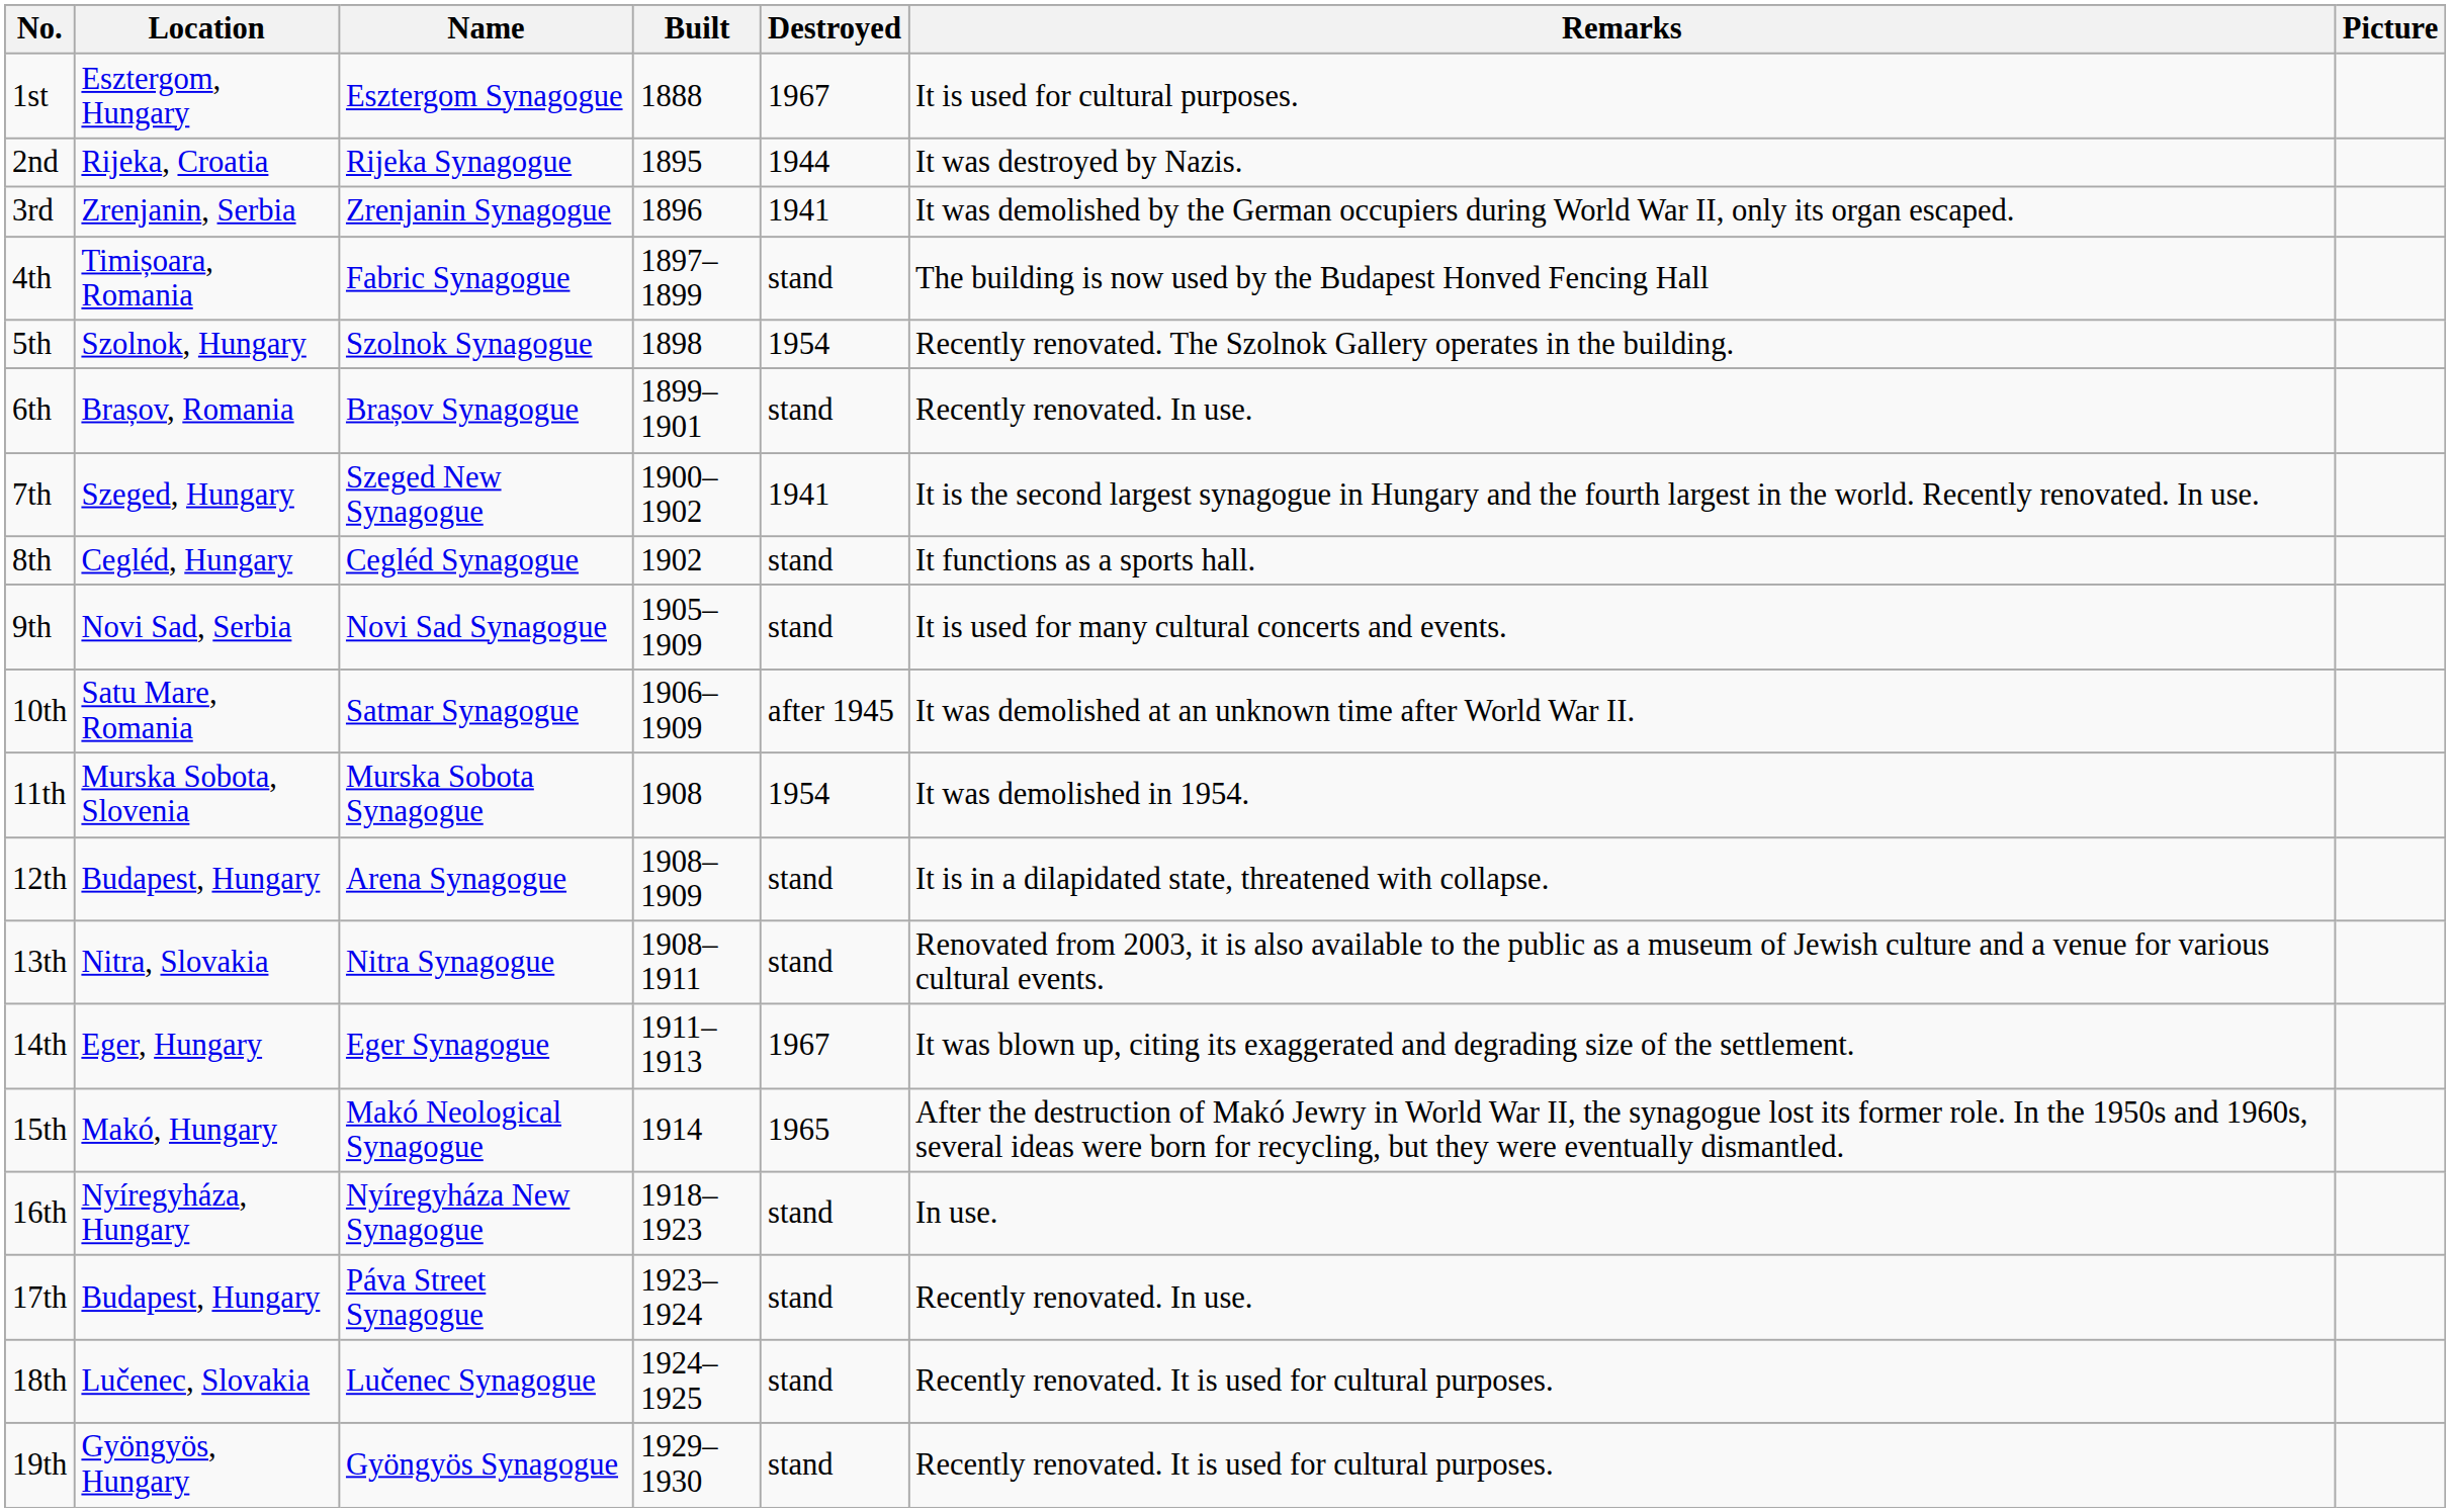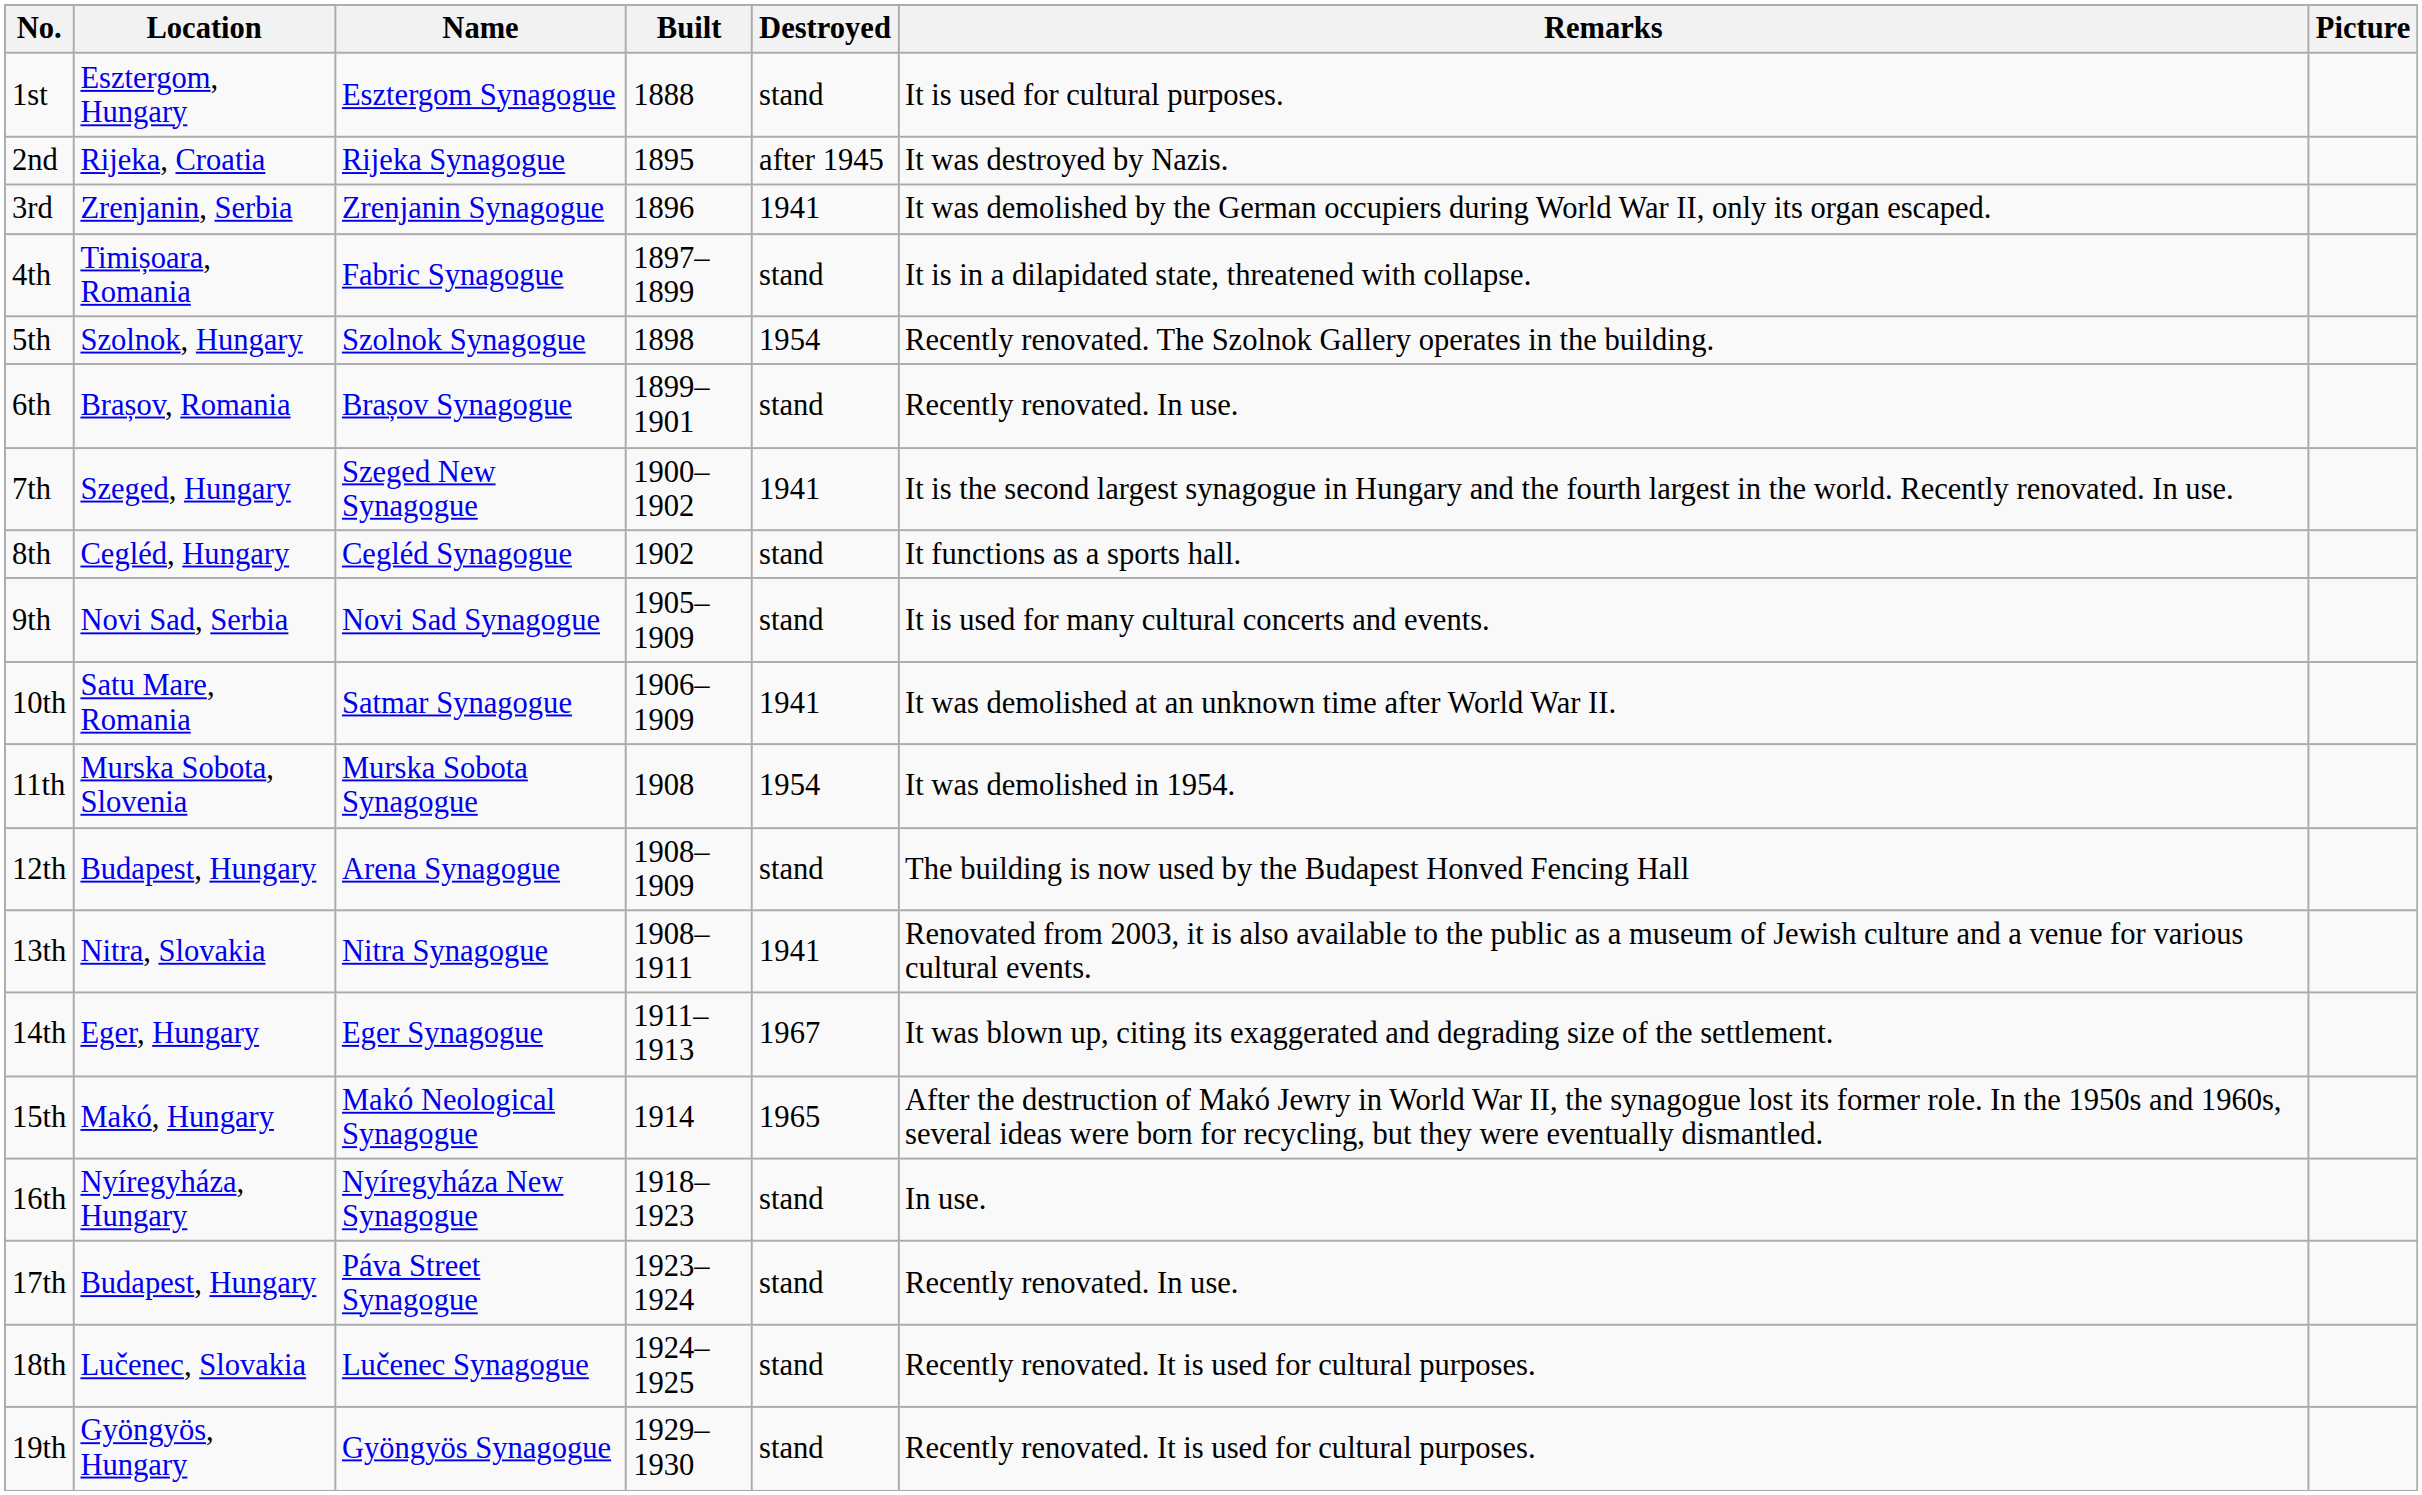 <table class="wikitable sortable" width="100%">
 <tr>
 <th>No.</th>
 <th>Location</th>
 <th>Name</th>
 <th>Built</th>
 <th>Destroyed</th>
 <th>Remarks</th>
 <th>Picture</th>
 </tr>
 <tr>
 <td>1st</td>
 <td><a href='#'>Esztergom</a>, <a href='#'>Hungary</a></td>
 <td><a href='#'>Esztergom Synagogue</a></td>
 <td>1888</td>
-<td>1967</td>
+<td>stand</td>
 <td>It is used for cultural purposes.</td>
 <td></td>
 </tr>
 <tr>
 <td>2nd</td>
 <td><a href='#'>Rijeka</a>, <a href='#'>Croatia</a></td>
 <td><a href='#'>Rijeka Synagogue</a></td>
 <td>1895</td>
-<td>1944</td>
+<td>after 1945</td>
 <td>It was destroyed by Nazis.</td>
 <td></td>
 </tr>
 <tr>
 <td>3rd</td>
 <td><a href='#'>Zrenjanin</a>, <a href='#'>Serbia</a></td>
 <td><a href='#'>Zrenjanin Synagogue</a></td>
 <td>1896</td>
 <td>1941</td>
 <td>It was demolished by the German occupiers during World War II, only its organ escaped.</td>
 <td></td>
 </tr>
 <tr>
 <td>4th</td>
 <td><a href='#'>Timișoara</a>, <a href='#'>Romania</a></td>
 <td><a href='#'>Fabric Synagogue</a></td>
 <td>1897–1899</td>
 <td>stand</td>
-<td>The building is now used by the Budapest Honved Fencing Hall</td>
+<td>It is in a dilapidated state, threatened with collapse.</td>
 <td></td>
 </tr>
 <tr>
 <td>5th</td>
 <td><a href='#'>Szolnok</a>, <a href='#'>Hungary</a></td>
 <td><a href='#'>Szolnok Synagogue</a></td>
 <td>1898</td>
 <td>1954</td>
 <td>Recently renovated. The Szolnok Gallery operates in the building.</td>
 <td></td>
 </tr>
 <tr>
 <td>6th</td>
 <td><a href='#'>Brașov</a>, <a href='#'>Romania</a></td>
 <td><a href='#'>Brașov Synagogue</a></td>
 <td>1899–1901</td>
 <td>stand</td>
 <td>Recently renovated. In use.</td>
 <td></td>
 </tr>
 <tr>
 <td>7th</td>
 <td><a href='#'>Szeged</a>, <a href='#'>Hungary</a></td>
 <td><a href='#'>Szeged New Synagogue</a></td>
 <td>1900–1902</td>
 <td>1941</td>
 <td>It is the second largest synagogue in Hungary and the fourth largest in the world. Recently renovated. In use.</td>
 <td></td>
 </tr>
 <tr>
 <td>8th</td>
 <td><a href='#'>Cegléd</a>, <a href='#'>Hungary</a></td>
 <td><a href='#'>Cegléd Synagogue</a></td>
 <td>1902</td>
 <td>stand</td>
 <td>It functions as a sports hall.</td>
 <td></td>
 </tr>
 <tr>
 <td>9th</td>
 <td><a href='#'>Novi Sad</a>, <a href='#'>Serbia</a></td>
 <td><a href='#'>Novi Sad Synagogue</a></td>
 <td>1905–1909</td>
 <td>stand</td>
 <td>It is used for many cultural concerts and events.</td>
 <td></td>
 </tr>
 <tr>
 <td>10th</td>
 <td><a href='#'>Satu Mare</a>, <a href='#'>Romania</a></td>
 <td><a href='#'>Satmar Synagogue</a></td>
 <td>1906–1909</td>
-<td>after 1945</td>
+<td>1941</td>
 <td>It was demolished at an unknown time after World War II.</td>
 <td></td>
 </tr>
 <tr>
 <td>11th</td>
 <td><a href='#'>Murska Sobota</a>, <a href='#'>Slovenia</a></td>
 <td><a href='#'>Murska Sobota Synagogue</a></td>
 <td>1908</td>
 <td>1954</td>
 <td>It was demolished in 1954.</td>
 <td></td>
 </tr>
 <tr>
 <td>12th</td>
 <td><a href='#'>Budapest</a>, <a href='#'>Hungary</a></td>
 <td><a href='#'>Arena Synagogue</a></td>
 <td>1908–1909</td>
 <td>stand</td>
-<td>It is in a dilapidated state, threatened with collapse.</td>
+<td>The building is now used by the Budapest Honved Fencing Hall</td>
 <td></td>
 </tr>
 <tr>
 <td>13th</td>
 <td><a href='#'>Nitra</a>, <a href='#'>Slovakia</a></td>
 <td><a href='#'>Nitra Synagogue</a></td>
 <td>1908–1911</td>
-<td>stand</td>
+<td>1941</td>
 <td>Renovated from 2003, it is also available to the public as a museum of Jewish culture and a venue for various cultural events.</td>
 <td></td>
 </tr>
 <tr>
 <td>14th</td>
 <td><a href='#'>Eger</a>, <a href='#'>Hungary</a></td>
 <td><a href='#'>Eger Synagogue</a></td>
 <td>1911–1913</td>
 <td>1967</td>
 <td>It was blown up, citing its exaggerated and degrading size of the settlement.</td>
 <td></td>
 </tr>
 <tr>
 <td>15th</td>
 <td><a href='#'>Makó</a>, <a href='#'>Hungary</a></td>
 <td><a href='#'>Makó Neological Synagogue</a></td>
 <td>1914</td>
 <td>1965</td>
 <td>After the destruction of Makó Jewry in World War II, the synagogue lost its former role. In the 1950s and 1960s, several ideas were born for recycling, but they were eventually dismantled.</td>
 <td></td>
 </tr>
 <tr>
 <td>16th</td>
 <td><a href='#'>Nyíregyháza</a>, <a href='#'>Hungary</a></td>
 <td><a href='#'>Nyíregyháza New Synagogue</a></td>
 <td>1918–1923</td>
 <td>stand</td>
 <td>In use.</td>
 <td></td>
 </tr>
 <tr>
 <td>17th</td>
 <td><a href='#'>Budapest</a>, <a href='#'>Hungary</a></td>
 <td><a href='#'>Páva Street Synagogue</a></td>
 <td>1923–1924</td>
 <td>stand</td>
 <td>Recently renovated. In use.</td>
 <td></td>
 </tr>
 <tr>
 <td>18th</td>
 <td><a href='#'>Lučenec</a>, <a href='#'>Slovakia</a></td>
 <td><a href='#'>Lučenec Synagogue</a></td>
 <td>1924–1925</td>
 <td>stand</td>
 <td>Recently renovated. It is used for cultural purposes.</td>
 <td></td>
 </tr>
 <tr>
 <td>19th</td>
 <td><a href='#'>Gyöngyös</a>, <a href='#'>Hungary</a></td>
 <td><a href='#'>Gyöngyös Synagogue</a></td>
 <td>1929–1930</td>
 <td>stand</td>
 <td>Recently renovated. It is used for cultural purposes.</td>
 <td></td>
 </tr>
 </table>
